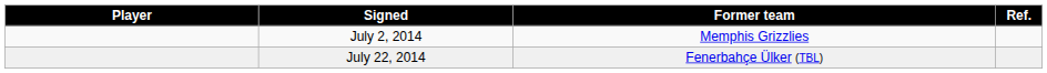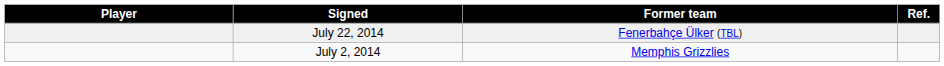 <table class="wikitable sortable sortable" style="text-align: center">
 <tr>
 <th style="background:#000; color:white" width="10%">Player</th>
 <th style="background:#000; color:white" width="10%">Signed</th>
 <th style="background:#000; color:white" width="19%">Former team</th>
 <th style="background:#000; color:white" width="1%" class="unsortable">Ref.</th>
 </tr>
+<tr style="background:#f0f0f0;">
+<td></td>
+<td>July 22, 2014</td>
+<td><a href='#'>Fenerbahçe Ülker</a> <small>(<a href='#'>TBL</a>)</small></td>
+<td></td>
+</tr>
 <tr>
 <td></td>
 <td>July 2, 2014</td>
 <td><a href='#'>Memphis Grizzlies</a></td>
 <td></td>
 </tr>
-<tr style="background:#f0f0f0;">
-<td></td>
-<td>July 22, 2014</td>
-<td><a href='#'>Fenerbahçe Ülker</a> <small>(<a href='#'>TBL</a>)</small></td>
-<td></td>
-</tr>
 </table>
